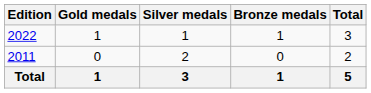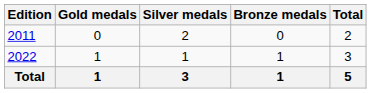 <table class="wikitable">
 <tr>
 <th>Edition</th>
 <th>Gold medals</th>
 <th>Silver medals</th>
 <th>Bronze medals</th>
 <th>Total</th>
 </tr>
 <tr>
+<td><a href='#'>2011</a></td>
+<td style="text-align:center;">0</td>
+<td style="text-align:center;">2</td>
+<td style="text-align:center;">0</td>
+<td style="text-align:center;">2</td>
+</tr>
+<tr>
 <td><a href='#'>2022</a></td>
 <td style="text-align:center;">1</td>
 <td style="text-align:center;">1</td>
 <td style="text-align:center;">1</td>
 <td style="text-align:center;">3</td>
-</tr>
-<tr>
-<td><a href='#'>2011</a></td>
-<td style="text-align:center;">0</td>
-<td style="text-align:center;">2</td>
-<td style="text-align:center;">0</td>
-<td style="text-align:center;">2</td>
 </tr>
 <tr>
 <th>Total</th>
 <th style="text-align:center;">1</th>
 <th style="text-align:center;">3</th>
 <th style="text-align:center;">1</th>
 <th style="text-align:center;">5</th>
 </tr>
 </table>
